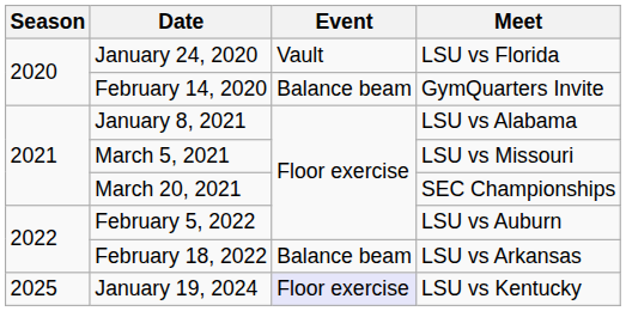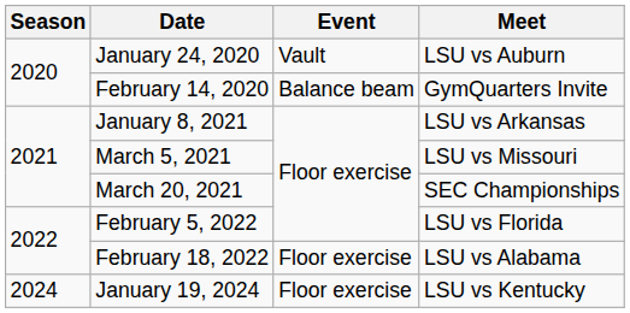 <table class="wikitable">
 <tr>
 <th>Season</th>
 <th>Date</th>
 <th>Event</th>
 <th>Meet</th>
 </tr>
 <tr>
 <td rowspan="2">2020</td>
 <td>January 24, 2020</td>
 <td>Vault</td>
-<td>LSU vs Florida</td>
+<td>LSU vs Auburn</td>
 </tr>
 <tr>
 <td>February 14, 2020</td>
 <td>Balance beam</td>
 <td>GymQuarters Invite</td>
 </tr>
 <tr>
 <td rowspan="3">2021</td>
 <td>January 8, 2021</td>
 <td rowspan="4">Floor exercise</td>
-<td>LSU vs Alabama</td>
+<td>LSU vs Arkansas</td>
 </tr>
 <tr>
 <td>March 5, 2021</td>
 <td>LSU vs Missouri</td>
 </tr>
 <tr>
 <td>March 20, 2021</td>
 <td>SEC Championships</td>
 </tr>
 <tr>
 <td rowspan="2">2022</td>
 <td>February 5, 2022</td>
-<td>LSU vs Auburn</td>
+<td>LSU vs Florida</td>
 </tr>
 <tr>
 <td>February 18, 2022</td>
-<td>Balance beam</td>
-<td>LSU vs Arkansas</td>
+<td>Floor exercise</td>
+<td>LSU vs Alabama</td>
 </tr>
 <tr>
-<td>2025</td>
+<td>2024</td>
 <td>January 19, 2024</td>
-<td style="background: lavender;">Floor exercise</td>
+<td>Floor exercise</td>
 <td>LSU vs Kentucky</td>
 </tr>
 </table>
